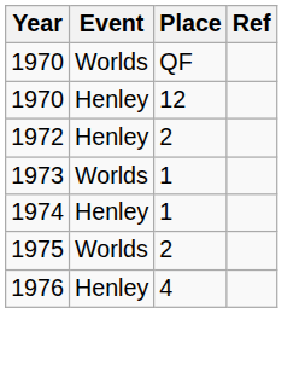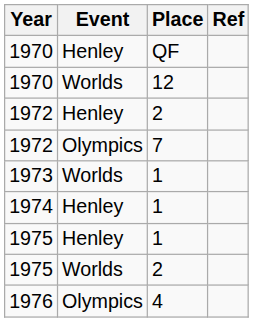 <table class="wikitable">
 <tr>
 <th>Year</th>
 <th>Event</th>
 <th>Place</th>
 <th>Ref</th>
 </tr>
 <tr>
 <td>1970</td>
-<td>Worlds</td>
+<td>Henley</td>
 <td>QF</td>
 <td></td>
 </tr>
 <tr>
 <td>1970</td>
-<td>Henley</td>
+<td>Worlds</td>
 <td>12</td>
 <td></td>
 </tr>
 <tr>
 <td>1972</td>
 <td>Henley</td>
 <td>2</td>
+<td></td>
+</tr>
+<tr>
+<td>1972</td>
+<td>Olympics</td>
+<td>7</td>
 <td></td>
 </tr>
 <tr>
 <td>1973</td>
 <td>Worlds</td>
 <td>1</td>
 <td></td>
 </tr>
 <tr>
 <td>1974</td>
 <td>Henley</td>
 <td>1</td>
 <td></td>
 </tr>
 <tr>
 <td>1975</td>
+<td>Henley</td>
+<td>1</td>
+<td></td>
+</tr>
+<tr>
+<td>1975</td>
 <td>Worlds</td>
 <td>2</td>
 <td></td>
 </tr>
 <tr>
 <td>1976</td>
-<td>Henley</td>
+<td>Olympics</td>
 <td>4</td>
 <td></td>
 </tr>
 </table>
